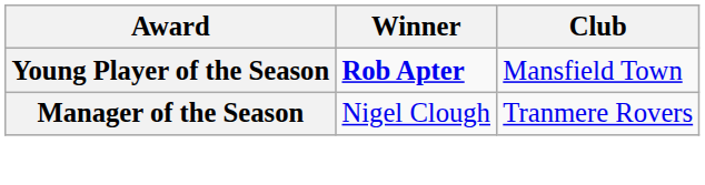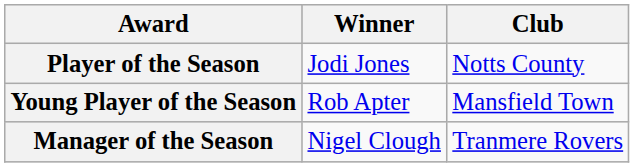 <table class="wikitable">
 <tr>
 <th>Award</th>
 <th>Winner</th>
 <th>Club</th>
 </tr>
 <tr>
+<th>Player of the Season</th>
+<td> <a href='#'>Jodi Jones</a></td>
+<td><a href='#'>Notts County</a></td>
+</tr>
+<tr>
 <th>Young Player of the Season</th>
-<td><strong> <a href='#'>Rob Apter</a></strong></td>
+<td> <a href='#'>Rob Apter</a></td>
 <td><a href='#'>Mansfield Town</a></td>
 </tr>
 <tr>
 <th>Manager of the Season</th>
 <td> <a href='#'>Nigel Clough</a></td>
 <td><a href='#'>Tranmere Rovers</a></td>
 </tr>
 </table>
